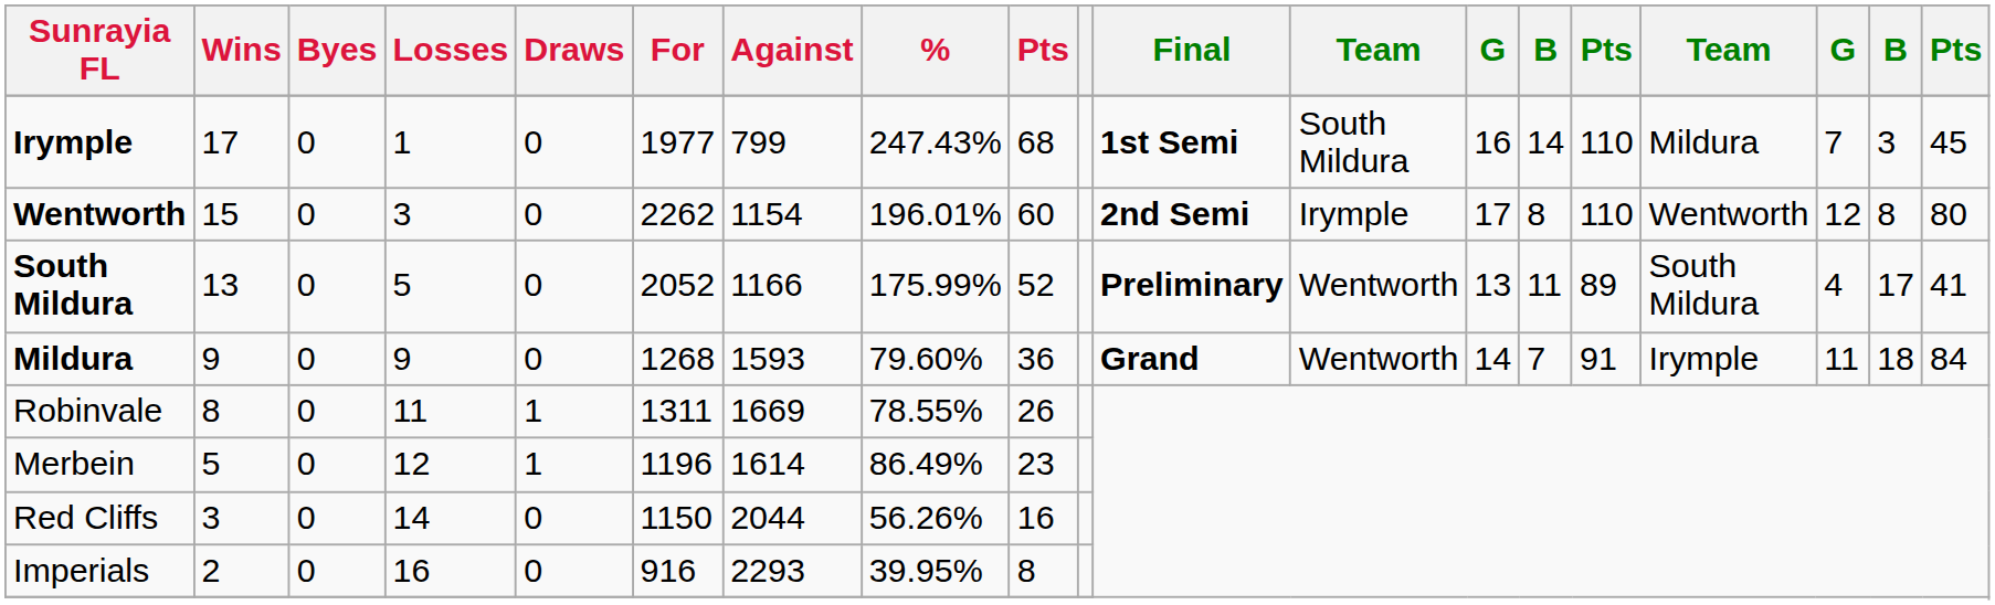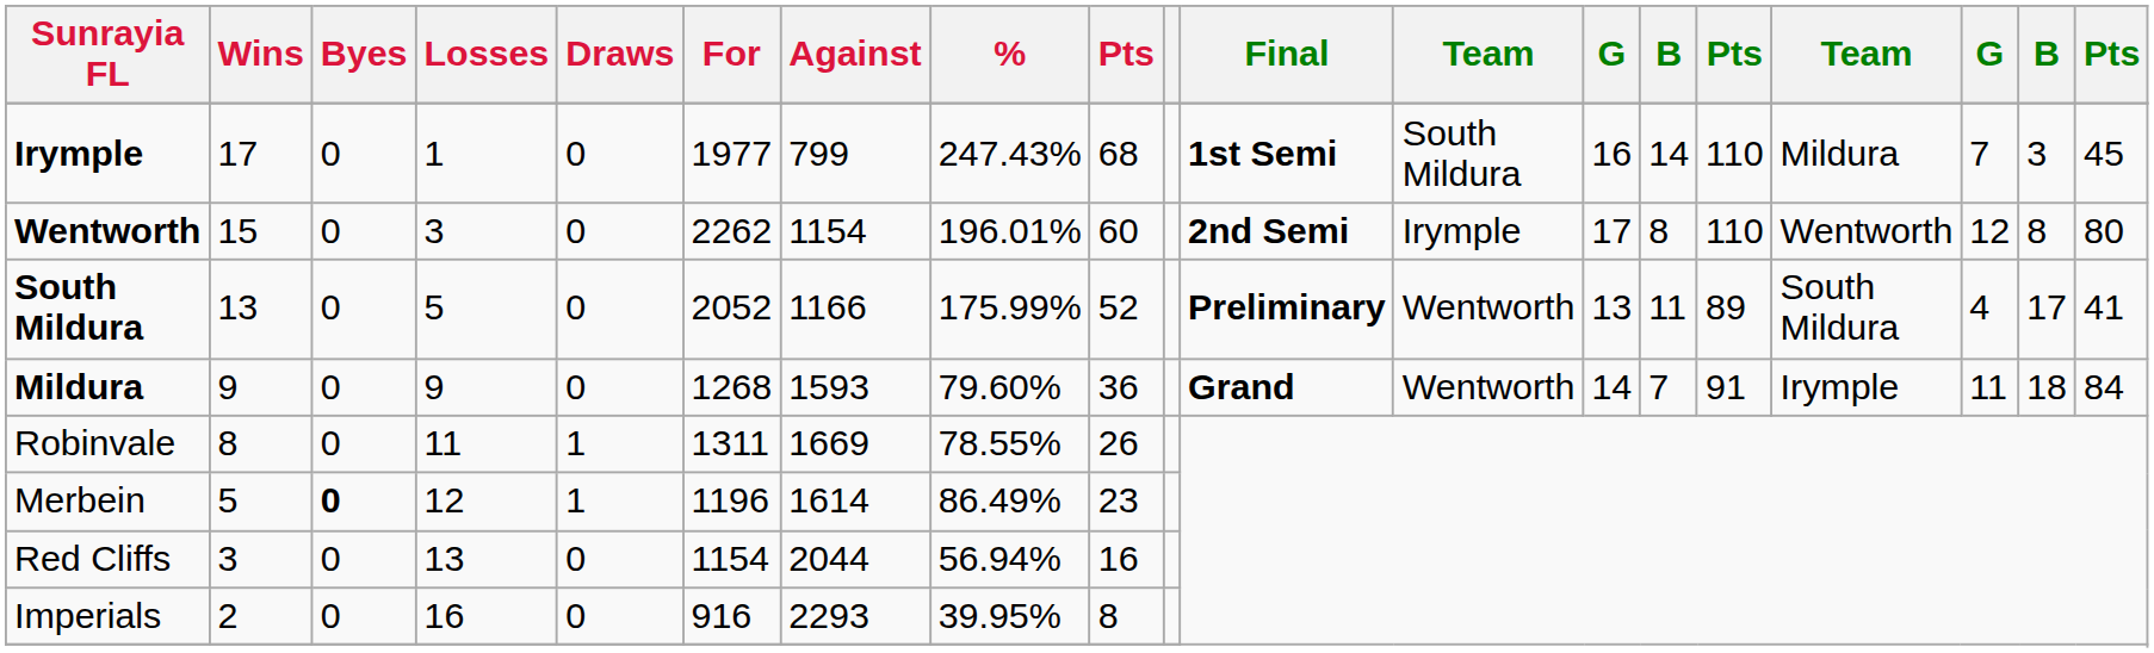 <table class="wikitable">
 <tr>
 <th style="color:crimson">Sunrayia FL</th>
 <th style="color:crimson">Wins</th>
 <th style="color:crimson">Byes</th>
 <th style="color:crimson">Losses</th>
 <th style="color:crimson">Draws</th>
 <th style="color:crimson">For</th>
 <th style="color:crimson">Against</th>
 <th style="color:crimson">%</th>
 <th style="color:crimson">Pts</th>
 <th></th>
 <th style="color:green">Final</th>
 <th style="color:green">Team</th>
 <th style="color:green">G</th>
 <th style="color:green">B</th>
 <th style="color:green">Pts</th>
 <th style="color:green">Team</th>
 <th style="color:green">G</th>
 <th style="color:green">B</th>
 <th style="color:green">Pts</th>
 </tr>
 <tr>
 </tr>
 <tr>
 </tr>
 <tr>
 <td><strong>	Irymple	</strong></td>
 <td>17</td>
 <td>0</td>
 <td>1</td>
 <td>0</td>
 <td>1977</td>
 <td>799</td>
 <td>247.43%</td>
 <td>68</td>
 <td></td>
 <td><strong>1st Semi</strong></td>
 <td>South Mildura</td>
 <td>16</td>
 <td>14</td>
 <td>110</td>
 <td>Mildura</td>
 <td>7</td>
 <td>3</td>
 <td>45</td>
 </tr>
 <tr>
 <td><strong>	Wentworth	</strong></td>
 <td>15</td>
 <td>0</td>
 <td>3</td>
 <td>0</td>
 <td>2262</td>
 <td>1154</td>
 <td>196.01%</td>
 <td>60</td>
 <td></td>
 <td><strong>2nd Semi</strong></td>
 <td>Irymple</td>
 <td>17</td>
 <td>8</td>
 <td>110</td>
 <td>Wentworth</td>
 <td>12</td>
 <td>8</td>
 <td>80</td>
 </tr>
 <tr>
 <td><strong>	South Mildura	</strong></td>
 <td>13</td>
 <td>0</td>
 <td>5</td>
 <td>0</td>
 <td>2052</td>
 <td>1166</td>
 <td>175.99%</td>
 <td>52</td>
 <td></td>
 <td><strong>Preliminary</strong></td>
 <td>Wentworth</td>
 <td>13</td>
 <td>11</td>
 <td>89</td>
 <td>South Mildura</td>
 <td>4</td>
 <td>17</td>
 <td>41</td>
 </tr>
 <tr>
 <td><strong>	Mildura	</strong></td>
 <td>9</td>
 <td>0</td>
 <td>9</td>
 <td>0</td>
 <td>1268</td>
 <td>1593</td>
 <td>79.60%</td>
 <td>36</td>
 <td></td>
 <td><strong>Grand</strong></td>
 <td>Wentworth</td>
 <td>14</td>
 <td>7</td>
 <td>91</td>
 <td>Irymple</td>
 <td>11</td>
 <td>18</td>
 <td>84</td>
 </tr>
 <tr>
 <td>Robinvale</td>
 <td>8</td>
 <td>0</td>
 <td>11</td>
 <td>1</td>
 <td>1311</td>
 <td>1669</td>
 <td>78.55%</td>
 <td>26</td>
 <td></td>
 </tr>
 <tr>
 <td>Merbein</td>
 <td>5</td>
-<td>0</td>
+<td><strong>0</strong></td>
 <td>12</td>
 <td>1</td>
 <td>1196</td>
 <td>1614</td>
 <td>86.49%</td>
 <td>23</td>
 <td></td>
 </tr>
 <tr>
 <td>Red Cliffs</td>
 <td>3</td>
 <td>0</td>
-<td>14</td>
+<td>13</td>
 <td>0</td>
-<td>1150</td>
+<td>1154</td>
 <td>2044</td>
-<td>56.26%</td>
+<td>56.94%</td>
 <td>16</td>
 <td></td>
 </tr>
 <tr>
 <td>Imperials</td>
 <td>2</td>
 <td>0</td>
 <td>16</td>
 <td>0</td>
 <td>916</td>
 <td>2293</td>
 <td>39.95%</td>
 <td>8</td>
 <td></td>
 </tr>
 <tr>
 </tr>
 </table>
